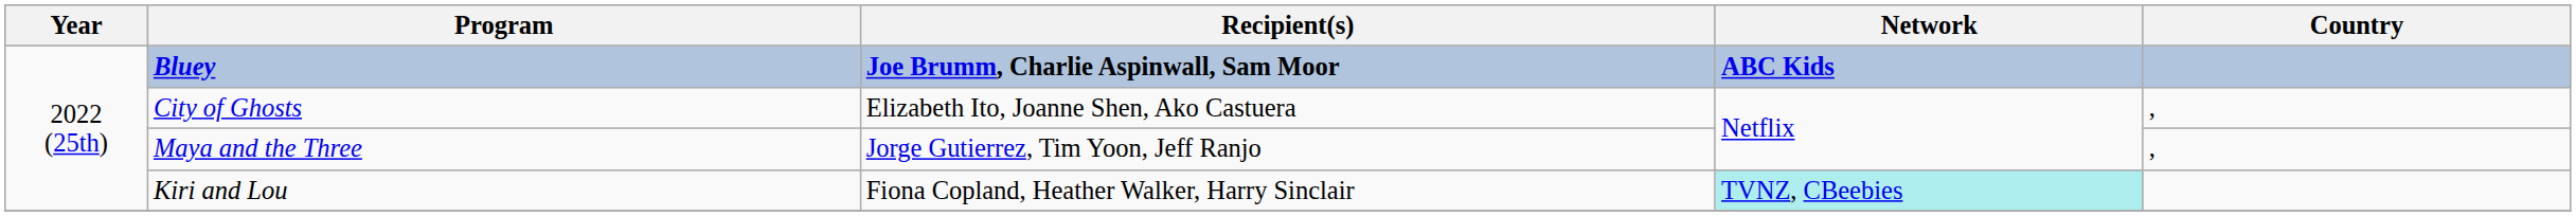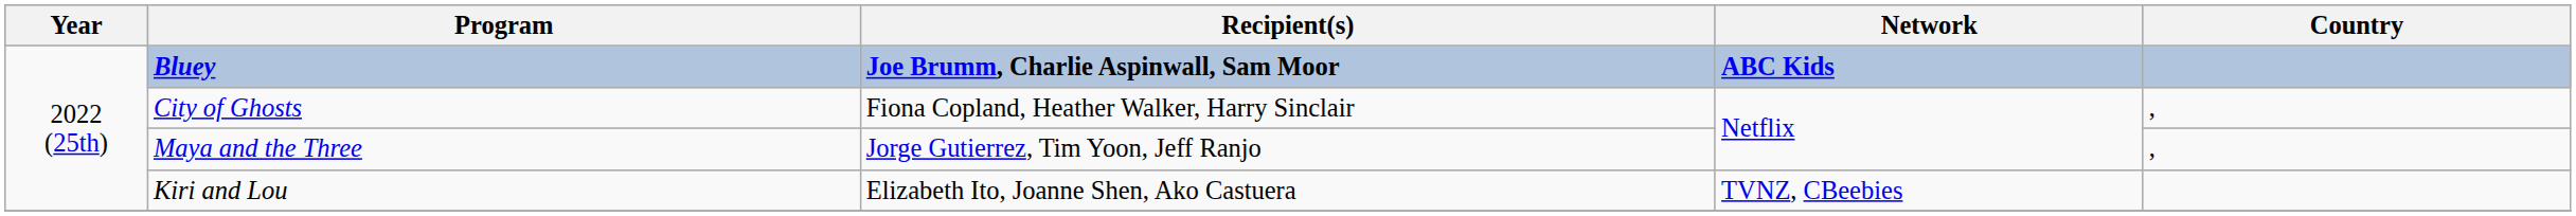 <table class="wikitable" style="width:100%">
 <tr bgcolor="#CCCCCC" align="center">
 <th width="5%">Year</th>
 <th width="25%">Program</th>
 <th width="30%">Recipient(s)</th>
 <th width="15%">Network</th>
 <th width="15%">Country</th>
 </tr>
 <tr>
 <td rowspan="4" style="text-align:center;">2022<br>(<a href='#'>25th</a>)<br></td>
 <td style="background:#B0C4DE;"><strong><em><a href='#'>Bluey</a></em></strong></td>
 <td style="background:#B0C4DE;"><strong><a href='#'>Joe Brumm</a>, Charlie Aspinwall, Sam Moor</strong></td>
 <td style="background:#B0C4DE;"><strong><a href='#'>ABC Kids</a></strong></td>
 <td style="background:#B0C4DE;"><strong></strong></td>
 </tr>
 <tr>
 <td><em><a href='#'>City of Ghosts</a></em></td>
-<td>Elizabeth Ito, Joanne Shen, Ako Castuera</td>
+<td>Fiona Copland, Heather Walker, Harry Sinclair</td>
 <td rowspan="2"><a href='#'>Netflix</a></td>
 <td>, </td>
 </tr>
 <tr>
 <td><em><a href='#'>Maya and the Three</a></em></td>
 <td><a href='#'>Jorge Gutierrez</a>, Tim Yoon, Jeff Ranjo</td>
 <td>, </td>
 </tr>
 <tr>
 <td><em>Kiri and Lou</em></td>
-<td>Fiona Copland, Heather Walker, Harry Sinclair</td>
-<td style="background: paleturquoise;"><a href='#'>TVNZ</a>, <a href='#'>CBeebies</a></td>
+<td>Elizabeth Ito, Joanne Shen, Ako Castuera</td>
+<td><a href='#'>TVNZ</a>, <a href='#'>CBeebies</a></td>
 <td></td>
 </tr>
 <tr>
 </tr>
 </table>
